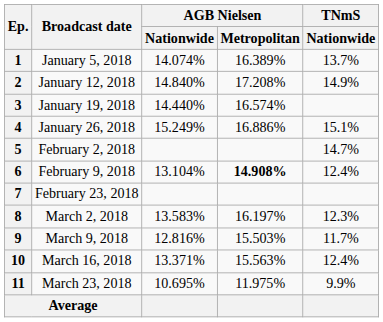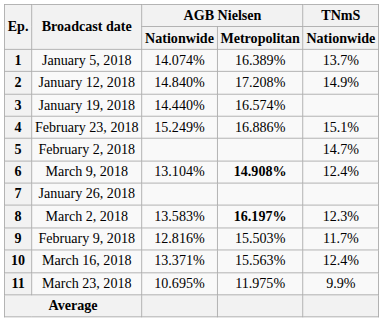 <table class=wikitable style=text-align:center>
 <tr>
 <th rowspan=2>Ep.</th>
 <th rowspan=2>Broadcast date</th>
 <th colspan=2>AGB Nielsen</th>
 <th>TNmS</th>
 </tr>
 <tr>
 <th>Nationwide</th>
 <th>Metropolitan</th>
 <th>Nationwide</th>
 </tr>
 <tr>
 <th>1</th>
 <td>January 5, 2018</td>
 <td>14.074%</td>
 <td>16.389%</td>
 <td>13.7%</td>
 </tr>
 <tr>
 <th>2</th>
 <td>January 12, 2018</td>
 <td>14.840%</td>
 <td>17.208%</td>
 <td>14.9%</td>
 </tr>
 <tr>
 <th>3</th>
 <td>January 19, 2018</td>
 <td>14.440%</td>
 <td>16.574%</td>
 <td></td>
 </tr>
 <tr>
 <th>4</th>
-<td>January 26, 2018</td>
+<td>February 23, 2018</td>
 <td>15.249%</td>
 <td>16.886%</td>
 <td>15.1%</td>
 </tr>
 <tr>
 <th>5</th>
 <td>February 2, 2018</td>
 <td></td>
 <td></td>
 <td>14.7%</td>
 </tr>
 <tr>
 <th>6</th>
-<td>February 9, 2018</td>
+<td>March 9, 2018</td>
 <td>13.104%</td>
 <td><strong>14.908%</strong></td>
 <td>12.4%</td>
 </tr>
 <tr>
 <th>7</th>
-<td>February 23, 2018</td>
+<td>January 26, 2018</td>
 <td></td>
 <td></td>
 <td></td>
 </tr>
 <tr>
 <th>8</th>
 <td>March 2, 2018</td>
 <td>13.583%</td>
-<td>16.197%</td>
+<td><strong>16.197%</strong></td>
 <td>12.3%</td>
 </tr>
 <tr>
 <th>9</th>
-<td>March 9, 2018</td>
+<td>February 9, 2018</td>
 <td>12.816%</td>
 <td>15.503%</td>
 <td>11.7%</td>
 </tr>
 <tr>
 <th>10</th>
 <td>March 16, 2018</td>
 <td>13.371%</td>
 <td>15.563%</td>
 <td>12.4%</td>
 </tr>
 <tr>
 <th>11</th>
 <td>March 23, 2018</td>
 <td>10.695%</td>
 <td>11.975%</td>
 <td>9.9%</td>
 </tr>
 <tr>
 <th colspan="2">Average</th>
 <th></th>
 <th></th>
 <th></th>
 </tr>
 </table>
